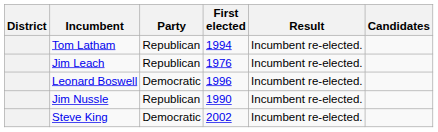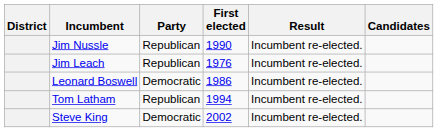 <table class=wikitable>
 <tr valign=bottom>
 <th>District</th>
 <th>Incumbent</th>
 <th>Party</th>
 <th>First<br>elected</th>
 <th>Result</th>
 <th>Candidates</th>
 </tr>
 <tr>
 <th></th>
-<td><a href='#'>Tom Latham</a></td>
+<td><a href='#'>Jim Nussle</a></td>
 <td>Republican</td>
-<td><a href='#'>1994</a></td>
+<td><a href='#'>1990</a></td>
 <td>Incumbent re-elected.</td>
 <td nowrap></td>
 </tr>
 <tr>
 <th></th>
 <td><a href='#'>Jim Leach</a></td>
 <td>Republican</td>
 <td><a href='#'>1976</a></td>
 <td>Incumbent re-elected.</td>
 <td nowrap></td>
 </tr>
 <tr>
 <th></th>
 <td><a href='#'>Leonard Boswell</a></td>
 <td>Democratic</td>
-<td><a href='#'>1996</a></td>
+<td><a href='#'>1986</a></td>
 <td>Incumbent re-elected.</td>
 <td nowrap></td>
 </tr>
 <tr>
 <th></th>
-<td><a href='#'>Jim Nussle</a></td>
+<td><a href='#'>Tom Latham</a></td>
 <td>Republican</td>
-<td><a href='#'>1990</a></td>
+<td><a href='#'>1994</a></td>
 <td>Incumbent re-elected.</td>
 <td nowrap></td>
 </tr>
 <tr>
 <th></th>
 <td><a href='#'>Steve King</a></td>
 <td>Democratic</td>
 <td><a href='#'>2002</a></td>
 <td>Incumbent re-elected.</td>
 <td nowrap></td>
 </tr>
 </table>
